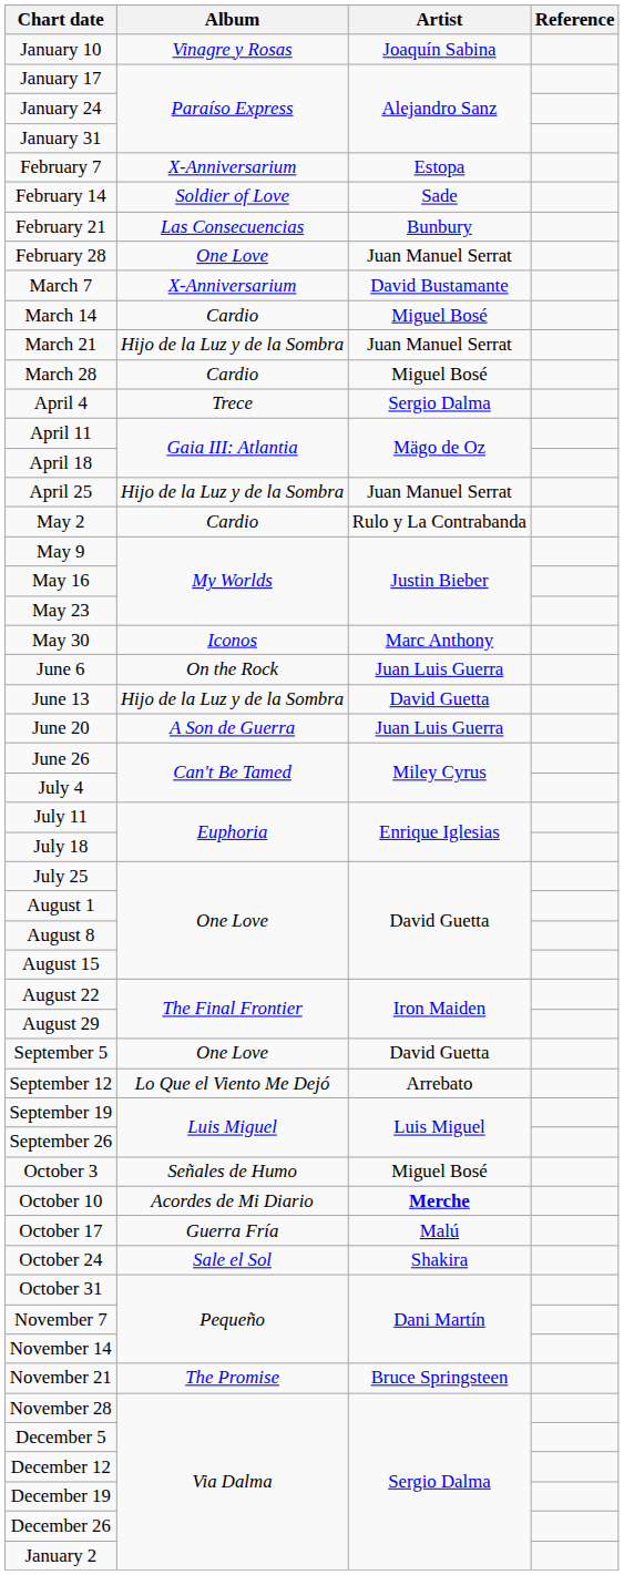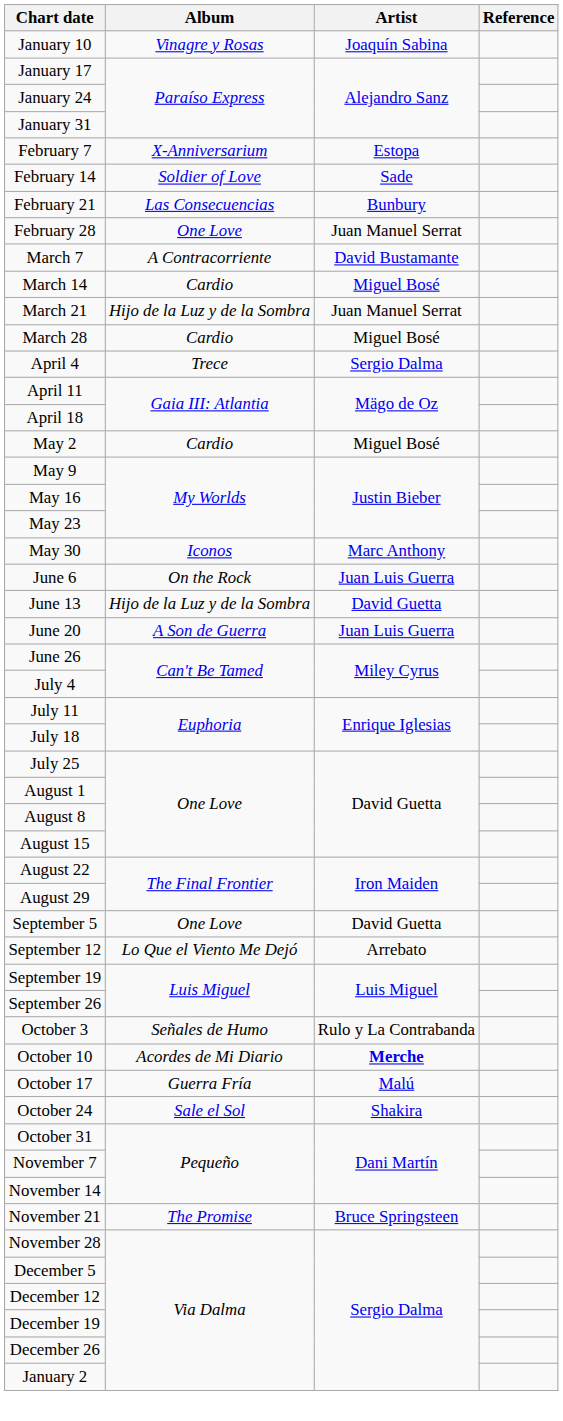 <table class="wikitable" style="text-align: center">
 <tr>
 <th width=""><strong>Chart date</strong></th>
 <th width=""><strong>Album</strong></th>
 <th width=""><strong>Artist</strong></th>
 <th width="" class="unsortable"><strong>Reference</strong></th>
 </tr>
 <tr>
 <td>January 10</td>
 <td><em><a href='#'>Vinagre y Rosas</a></em></td>
 <td><a href='#'>Joaquín Sabina</a></td>
 <td></td>
 </tr>
 <tr>
 <td>January 17</td>
 <td rowspan="3"><em><a href='#'>Paraíso Express</a></em></td>
 <td rowspan="3"><a href='#'>Alejandro Sanz</a></td>
 <td></td>
 </tr>
 <tr>
 <td>January 24</td>
 <td></td>
 </tr>
 <tr>
 <td>January 31</td>
 <td></td>
 </tr>
 <tr>
 <td>February 7</td>
 <td><em><a href='#'>X-Anniversarium</a></em></td>
 <td><a href='#'>Estopa</a></td>
 <td></td>
 </tr>
 <tr>
 <td>February 14</td>
 <td><em><a href='#'>Soldier of Love</a></em></td>
 <td><a href='#'>Sade</a></td>
 <td></td>
 </tr>
 <tr>
 <td>February 21</td>
 <td><em><a href='#'>Las Consecuencias</a></em></td>
 <td><a href='#'>Bunbury</a></td>
 <td></td>
 </tr>
 <tr>
 <td>February 28</td>
 <td><em><a href='#'>One Love</a></em></td>
 <td>Juan Manuel Serrat</td>
 <td></td>
 </tr>
 <tr>
 <td>March 7</td>
-<td><em><a href='#'>X-Anniversarium</a></em></td>
+<td><em>A Contracorriente</em></td>
 <td><a href='#'>David Bustamante</a></td>
 <td></td>
 </tr>
 <tr>
 <td>March 14</td>
 <td><em>Cardio</em></td>
 <td><a href='#'>Miguel Bosé</a></td>
 <td></td>
 </tr>
 <tr>
 <td>March 21</td>
 <td><em>Hijo de la Luz y de la Sombra</em></td>
 <td>Juan Manuel Serrat</td>
 <td></td>
 </tr>
 <tr>
 <td>March 28</td>
 <td><em>Cardio</em></td>
 <td>Miguel Bosé</td>
 <td></td>
 </tr>
 <tr>
 <td>April 4</td>
 <td><em>Trece</em></td>
 <td><a href='#'>Sergio Dalma</a></td>
 <td></td>
 </tr>
 <tr>
 <td>April 11</td>
 <td rowspan="2"><em><a href='#'>Gaia III: Atlantia</a></em></td>
 <td rowspan="2"><a href='#'>Mägo de Oz</a></td>
 <td></td>
 </tr>
 <tr>
 <td>April 18</td>
 <td></td>
 </tr>
 <tr>
-<td>April 25</td>
-<td><em>Hijo de la Luz y de la Sombra</em></td>
-<td>Juan Manuel Serrat</td>
-<td></td>
-</tr>
-<tr>
 <td>May 2</td>
 <td><em>Cardio</em></td>
-<td>Rulo y La Contrabanda</td>
+<td>Miguel Bosé</td>
 <td></td>
 </tr>
 <tr>
 <td>May 9</td>
 <td rowspan="3"><em><a href='#'>My Worlds</a></em></td>
 <td rowspan="3"><a href='#'>Justin Bieber</a></td>
 <td></td>
 </tr>
 <tr>
 <td>May 16</td>
 <td></td>
 </tr>
 <tr>
 <td>May 23</td>
 <td></td>
 </tr>
 <tr>
 <td>May 30</td>
 <td><em><a href='#'>Iconos</a></em></td>
 <td><a href='#'>Marc Anthony</a></td>
 <td></td>
 </tr>
 <tr>
 <td>June 6</td>
 <td><em>On the Rock</em></td>
 <td><a href='#'>Juan Luis Guerra</a></td>
 <td></td>
 </tr>
 <tr>
 <td>June 13</td>
 <td><em>Hijo de la Luz y de la Sombra</em></td>
 <td><a href='#'>David Guetta</a></td>
 <td></td>
 </tr>
 <tr>
 <td>June 20</td>
 <td><em><a href='#'>A Son de Guerra</a></em></td>
 <td><a href='#'>Juan Luis Guerra</a></td>
 <td></td>
 </tr>
 <tr>
 <td>June 26</td>
 <td rowspan="2"><em><a href='#'>Can't Be Tamed</a></em></td>
 <td rowspan="2"><a href='#'>Miley Cyrus</a></td>
 <td></td>
 </tr>
 <tr>
 <td>July 4</td>
 <td></td>
 </tr>
 <tr>
 <td>July 11</td>
 <td rowspan="2"><em><a href='#'>Euphoria</a></em></td>
 <td rowspan="2"><a href='#'>Enrique Iglesias</a></td>
 <td></td>
 </tr>
 <tr>
 <td>July 18</td>
 <td></td>
 </tr>
 <tr>
 <td>July 25</td>
 <td rowspan="4"><em>One Love</em></td>
 <td rowspan="4">David Guetta</td>
 <td></td>
 </tr>
 <tr>
 <td>August 1</td>
 <td></td>
 </tr>
 <tr>
 <td>August 8</td>
 <td></td>
 </tr>
 <tr>
 <td>August 15</td>
 <td></td>
 </tr>
 <tr>
 <td>August 22</td>
 <td rowspan="2"><em><a href='#'>The Final Frontier</a></em></td>
 <td rowspan="2"><a href='#'>Iron Maiden</a></td>
 <td></td>
 </tr>
 <tr>
 <td>August 29</td>
 <td></td>
 </tr>
 <tr>
 <td>September 5</td>
 <td><em>One Love</em></td>
 <td>David Guetta</td>
 <td></td>
 </tr>
 <tr>
 <td>September 12</td>
 <td><em>Lo Que el Viento Me Dejó</em></td>
 <td>Arrebato</td>
 <td></td>
 </tr>
 <tr>
 <td>September 19</td>
 <td rowspan="2"><em><a href='#'>Luis Miguel</a></em></td>
 <td rowspan="2"><a href='#'>Luis Miguel</a></td>
 <td></td>
 </tr>
 <tr>
 <td>September 26</td>
 <td></td>
 </tr>
 <tr>
 <td>October 3</td>
 <td><em>Señales de Humo</em></td>
-<td>Miguel Bosé</td>
+<td>Rulo y La Contrabanda</td>
 <td></td>
 </tr>
 <tr>
 <td>October 10</td>
 <td><em>Acordes de Mi Diario</em></td>
 <td><strong><a href='#'>Merche</a></strong></td>
 <td></td>
 </tr>
 <tr>
 <td>October 17</td>
 <td><em>Guerra Fría</em></td>
 <td><a href='#'>Malú</a></td>
 <td></td>
 </tr>
 <tr>
 <td>October 24</td>
 <td><em><a href='#'>Sale el Sol</a></em></td>
 <td><a href='#'>Shakira</a></td>
 <td></td>
 </tr>
 <tr>
 <td>October 31</td>
 <td rowspan="3"><em>Pequeño</em></td>
 <td rowspan="3"><a href='#'>Dani Martín</a></td>
 <td></td>
 </tr>
 <tr>
 <td>November 7</td>
 <td></td>
 </tr>
 <tr>
 <td>November 14</td>
 <td></td>
 </tr>
 <tr>
 <td>November 21</td>
 <td><em><a href='#'>The Promise</a></em></td>
 <td><a href='#'>Bruce Springsteen</a></td>
 <td></td>
 </tr>
 <tr>
 <td>November 28</td>
 <td rowspan="6"><em>Via Dalma</em></td>
 <td rowspan="6"><a href='#'>Sergio Dalma</a></td>
 <td></td>
 </tr>
 <tr>
 <td>December 5</td>
 <td></td>
 </tr>
 <tr>
 <td>December 12</td>
 <td></td>
 </tr>
 <tr>
 <td>December 19</td>
 <td></td>
 </tr>
 <tr>
 <td>December 26</td>
 <td></td>
 </tr>
 <tr>
 <td>January 2</td>
 <td></td>
 </tr>
 </table>
